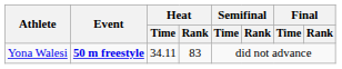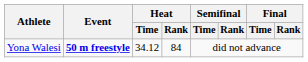 <table class=wikitable style="font-size:90%">
 <tr>
 <th rowspan="2">Athlete</th>
 <th rowspan="2">Event</th>
 <th colspan="2">Heat</th>
 <th colspan="2">Semifinal</th>
 <th colspan="2">Final</th>
 </tr>
 <tr style="font-size:95%">
 <th>Time</th>
 <th>Rank</th>
 <th>Time</th>
 <th>Rank</th>
 <th>Time</th>
 <th>Rank</th>
 </tr>
 <tr align=center>
 <td align=left><a href='#'>Yona Walesi</a></td>
 <td align=left><strong><a href='#'>50 m freestyle</a></strong></td>
-<td>34.11</td>
-<td>83</td>
+<td>34.12</td>
+<td>84</td>
 <td colspan=4>did not advance</td>
 </tr>
 </table>
